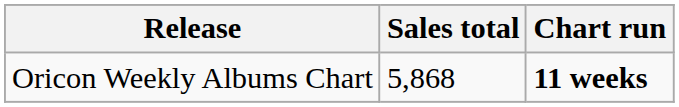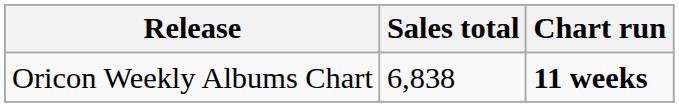 <table class="wikitable">
 <tr>
 <th>Release</th>
 <th>Sales total</th>
 <th>Chart run</th>
 </tr>
 <tr>
 <td>Oricon Weekly Albums Chart</td>
-<td>5,868</td>
+<td>6,838</td>
 <td><strong>11 weeks</strong></td>
 </tr>
 </table>
